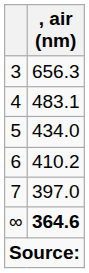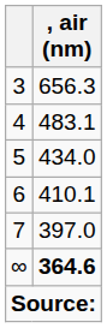 <table class="wikitable" border="1" style="text-align: center">
 <tr>
 <th></th>
 <th>, air<br>(nm)</th>
 </tr>
 <tr>
 <td>3</td>
 <td>656.3 </td>
 </tr>
 <tr>
 <td>4</td>
 <td>483.1 </td>
 </tr>
 <tr>
 <td>5</td>
 <td>434.0 </td>
 </tr>
 <tr>
 <td>6</td>
-<td>410.2 </td>
+<td>410.1 </td>
 </tr>
 <tr>
 <td>7</td>
 <td>397.0 </td>
 </tr>
 <tr>
 <td>∞</td>
 <td><strong>364.6</strong></td>
 </tr>
 <tr>
 <td colspan="2" style="text-align: center;"><strong>Source:</strong></td>
 </tr>
 </table>
